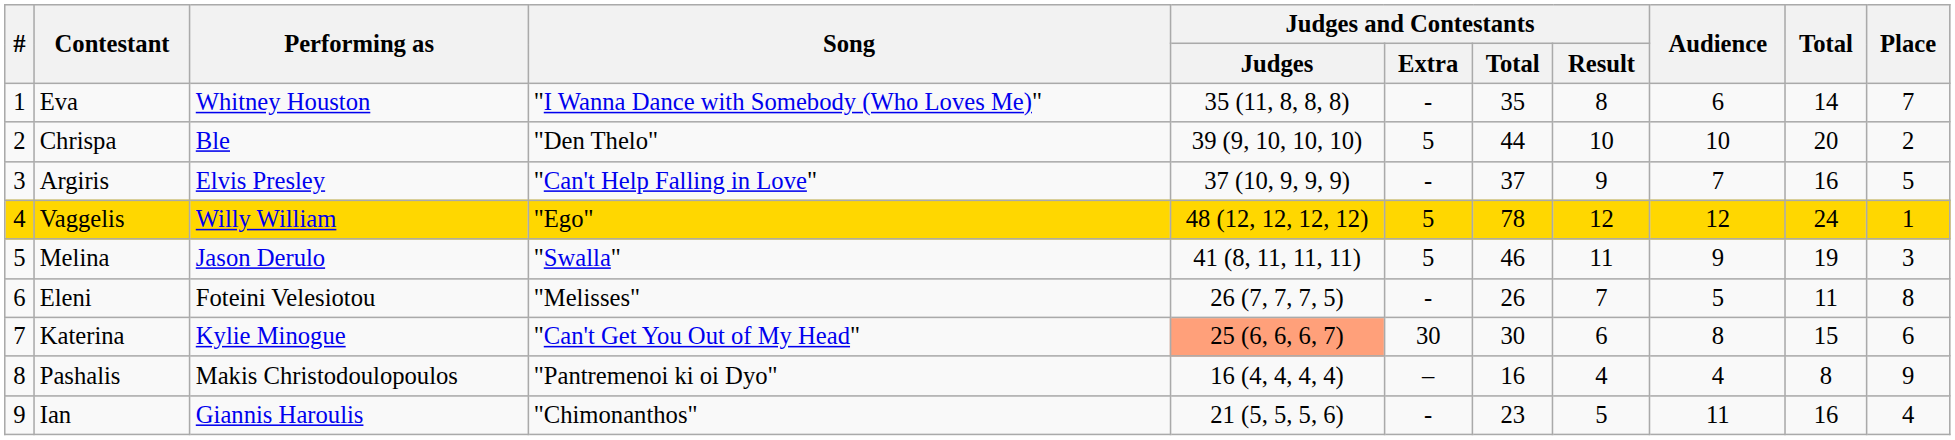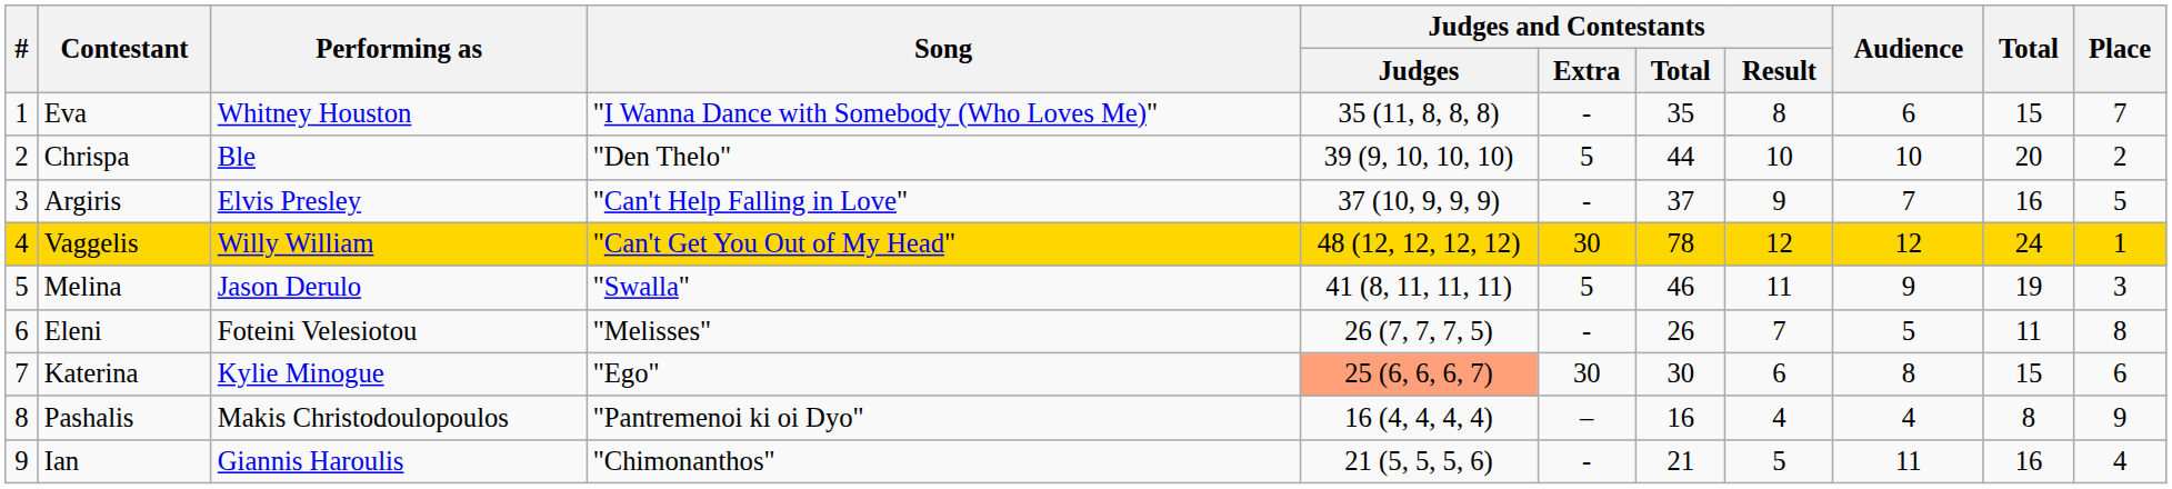 <table class="sortable wikitable" style="text-align:center;" width="100%">
 <tr>
 <th rowspan="2">#</th>
 <th rowspan="2">Contestant</th>
 <th rowspan="2">Performing as</th>
 <th rowspan="2">Song</th>
 <th colspan="4">Judges and Contestants</th>
 <th rowspan="2">Audience</th>
 <th rowspan="2">Total</th>
 <th rowspan="2">Place</th>
 </tr>
 <tr>
 <th width="11%">Judges</th>
 <th>Extra</th>
 <th>Total</th>
 <th>Result</th>
 </tr>
 <tr>
 <td>1</td>
 <td align="left">Eva</td>
 <td align="left"><a href='#'>Whitney Houston</a></td>
 <td align="left">"<a href='#'>I Wanna Dance with Somebody (Who Loves Me)</a>"</td>
 <td>35 (11, 8, 8, 8)</td>
 <td>-</td>
 <td>35</td>
 <td>8</td>
 <td>6</td>
-<td>14</td>
+<td>15</td>
 <td>7</td>
 </tr>
 <tr>
 <td>2</td>
 <td align="left">Chrispa</td>
 <td align="left"><a href='#'>Ble</a></td>
 <td align="left">"Den Thelo"</td>
 <td>39 (9, 10, 10, 10)</td>
 <td>5</td>
 <td>44</td>
 <td>10</td>
 <td>10</td>
 <td>20</td>
 <td>2</td>
 </tr>
 <tr>
 <td>3</td>
 <td align="left">Argiris</td>
 <td align="left"><a href='#'>Elvis Presley</a></td>
 <td align="left">"<a href='#'>Can't Help Falling in Love</a>"</td>
 <td>37 (10, 9, 9, 9)</td>
 <td>-</td>
 <td>37</td>
 <td>9</td>
 <td>7</td>
 <td>16</td>
 <td>5</td>
 </tr>
 <tr bgcolor="gold">
 <td>4</td>
 <td align="left">Vaggelis</td>
 <td align="left"><a href='#'>Willy William</a></td>
-<td align="left">"Ego"</td>
+<td align="left">"<a href='#'>Can't Get You Out of My Head</a>"</td>
 <td>48 (12, 12, 12, 12)</td>
-<td>5</td>
+<td>30</td>
 <td>78</td>
 <td>12</td>
 <td>12</td>
 <td>24</td>
 <td>1</td>
 </tr>
 <tr>
 <td>5</td>
 <td align="left">Melina</td>
 <td align="left"><a href='#'>Jason Derulo</a></td>
 <td align="left">"<a href='#'>Swalla</a>"</td>
 <td>41 (8, 11, 11, 11)</td>
 <td>5</td>
 <td>46</td>
 <td>11</td>
 <td>9</td>
 <td>19</td>
 <td>3</td>
 </tr>
 <tr>
 <td>6</td>
 <td align="left">Eleni</td>
 <td align="left">Foteini Velesiotou</td>
 <td align="left">"Melisses"</td>
 <td>26 (7, 7, 7, 5)</td>
 <td>-</td>
 <td>26</td>
 <td>7</td>
 <td>5</td>
 <td>11</td>
 <td>8</td>
 </tr>
 <tr>
 <td>7</td>
 <td align="left">Katerina</td>
 <td align="left"><a href='#'>Kylie Minogue</a></td>
-<td align="left">"<a href='#'>Can't Get You Out of My Head</a>"</td>
+<td align="left">"Ego"</td>
 <td style="background: lightsalmon;">25 (6, 6, 6, 7)</td>
 <td>30</td>
 <td>30</td>
 <td>6</td>
 <td>8</td>
 <td>15</td>
 <td>6</td>
 </tr>
 <tr>
 <td>8</td>
 <td align="left">Pashalis</td>
 <td align="left">Makis Christodoulopoulos</td>
 <td align="left">"Pantremenoi ki oi Dyo"</td>
 <td>16 (4, 4, 4, 4)</td>
 <td>–</td>
 <td>16</td>
 <td>4</td>
 <td>4</td>
 <td>8</td>
 <td>9</td>
 </tr>
 <tr>
 <td>9</td>
 <td align="left">Ian</td>
 <td align="left"><a href='#'>Giannis Haroulis</a></td>
 <td align="left">"Chimonanthos"</td>
 <td>21 (5, 5, 5, 6)</td>
 <td>-</td>
-<td>23</td>
+<td>21</td>
 <td>5</td>
 <td>11</td>
 <td>16</td>
 <td>4</td>
 </tr>
 </table>
